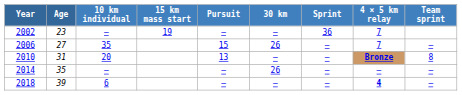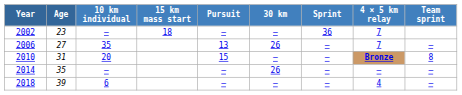 <table class="wikitable" style="font-size:95%; text-align:center; border:grey solid 1px; border-collapse:collapse; background:#ffffff;">
 <tr>
 <th style="background-color:#369; color:white; width:60px;"> Year </th>
 <th style="background-color:#369; color:white; width:40px;"> Age </th>
 <th style="background-color:#4180be; color:white; width:75px;"> 10 km <br> individual </th>
 <th style="background-color:#4180be; color:white; width:75px;"> 15 km <br> mass start </th>
 <th style="background-color:#4180be; color:white; width:75px;"> Pursuit </th>
 <th style="background-color:#4180be; color:white; width:75px;"> 30 km </th>
 <th style="background-color:#4180be; color:white; width:75px;"> Sprint </th>
 <th style="background-color:#4180be; color:white; width:75px;"> 4 × 5 km <br> relay </th>
 <th style="background-color:#4180be; color:white; width:75px;"> Team <br> sprint </th>
 </tr>
 <tr>
 <td><a href='#'>2002</a></td>
 <td><em>23</em></td>
 <td><a href='#'>—</a></td>
-<td><a href='#'>19</a></td>
+<td><a href='#'>18</a></td>
 <td><a href='#'>—</a></td>
 <td><a href='#'>—</a></td>
 <td><a href='#'>36</a></td>
 <td><a href='#'>7</a></td>
 <td></td>
 </tr>
 <tr>
 <td><a href='#'>2006</a></td>
 <td><em>27</em></td>
 <td><a href='#'>35</a></td>
 <td></td>
-<td><a href='#'>15</a></td>
+<td><a href='#'>13</a></td>
 <td><a href='#'>26</a></td>
 <td><a href='#'>—</a></td>
 <td><a href='#'>7</a></td>
 <td><a href='#'>—</a></td>
 </tr>
 <tr>
 <td><a href='#'>2010</a></td>
 <td><em>31</em></td>
 <td><a href='#'>20</a></td>
 <td></td>
-<td><a href='#'>13</a></td>
+<td><a href='#'>15</a></td>
 <td><a href='#'>—</a></td>
 <td><a href='#'>—</a></td>
 <td bgcolor="cc9966"><a href='#'><strong>Bronze</strong></a></td>
 <td><a href='#'>8</a></td>
 </tr>
 <tr>
 <td><a href='#'>2014</a></td>
 <td><em>35</em></td>
 <td><a href='#'>—</a></td>
 <td></td>
 <td><a href='#'>—</a></td>
 <td><a href='#'>26</a></td>
 <td><a href='#'>—</a></td>
 <td><a href='#'>—</a></td>
 <td><a href='#'>—</a></td>
 </tr>
 <tr>
 <td><a href='#'>2018</a></td>
 <td><em>39</em></td>
 <td><a href='#'>6</a></td>
 <td></td>
 <td><a href='#'>—</a></td>
 <td><a href='#'>—</a></td>
 <td><a href='#'>—</a></td>
-<td><strong><a href='#'>4</a></strong></td>
+<td><a href='#'>4</a></td>
 <td><a href='#'>—</a></td>
 </tr>
 </table>
